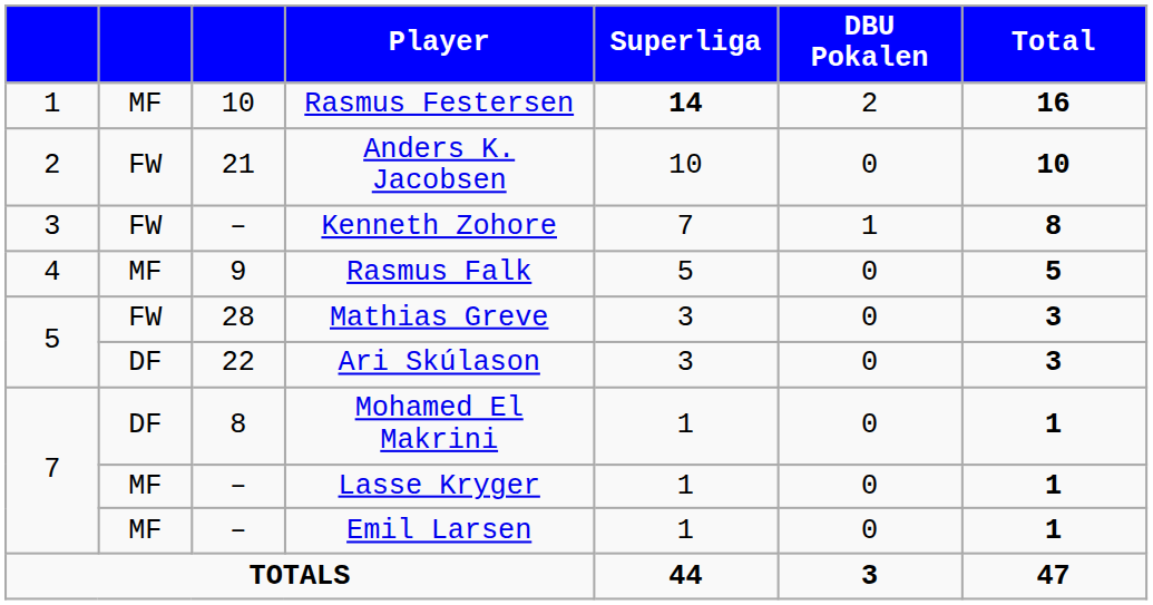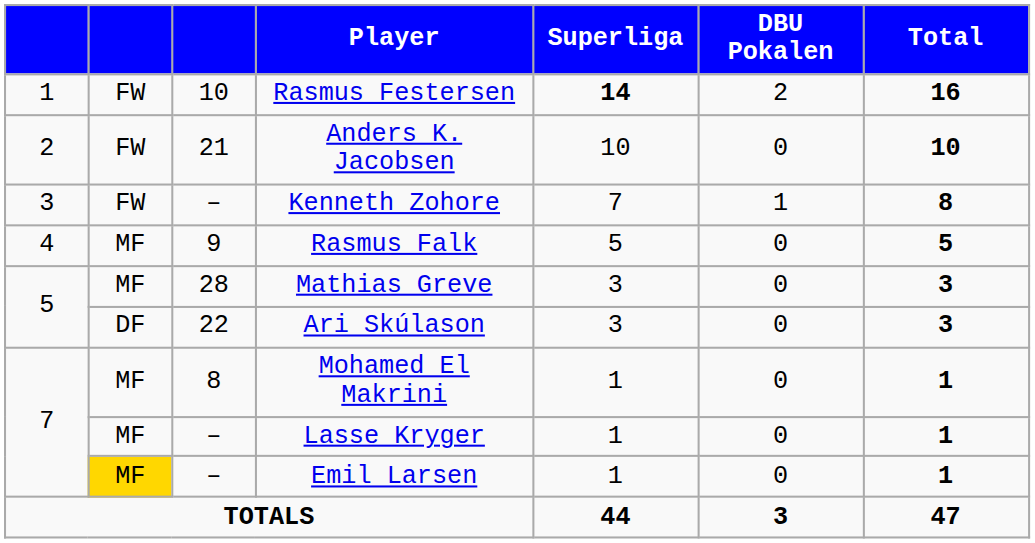 <table class="wikitable" style="font-size: 95%; text-align: center;">
 <tr>
 <th style="background:#0000ff; color:white;" width=35></th>
 <th style="background:#0000ff; color:white;" width=35></th>
 <th style="background:#0000ff; color:white;" width=35></th>
 <th style="background:#0000ff; color:white;" width=130>Player</th>
 <th style="background:#0000ff; color:white;" width=75>Superliga</th>
 <th style="background:#0000ff; color:white;" width=75>DBU Pokalen</th>
 <th style="background:#0000ff; color:white;" width=75><strong>Total</strong></th>
 </tr>
 <tr>
 <td>1</td>
-<td>MF</td>
+<td>FW</td>
 <td>10</td>
 <td><a href='#'>Rasmus Festersen</a></td>
 <td><strong>14</strong></td>
 <td>2</td>
 <td><strong>16</strong></td>
 </tr>
 <tr>
 <td>2</td>
 <td>FW</td>
 <td>21</td>
 <td><a href='#'>Anders K. Jacobsen</a></td>
 <td>10</td>
 <td>0</td>
 <td><strong>10</strong></td>
 </tr>
 <tr>
 <td>3</td>
 <td>FW</td>
 <td>–</td>
 <td><a href='#'>Kenneth Zohore</a></td>
 <td>7</td>
 <td>1</td>
 <td><strong>8</strong></td>
 </tr>
 <tr>
 <td>4</td>
 <td>MF</td>
 <td>9</td>
 <td><a href='#'>Rasmus Falk</a></td>
 <td>5</td>
 <td>0</td>
 <td><strong>5</strong></td>
 </tr>
 <tr>
 <td rowspan=2>5</td>
-<td>FW</td>
+<td>MF</td>
 <td>28</td>
 <td><a href='#'>Mathias Greve</a></td>
 <td>3</td>
 <td>0</td>
 <td><strong>3</strong></td>
 </tr>
 <tr>
 <td>DF</td>
 <td>22</td>
 <td><a href='#'>Ari Skúlason</a></td>
 <td>3</td>
 <td>0</td>
 <td><strong>3</strong></td>
 </tr>
 <tr>
 <td rowspan=3>7</td>
-<td>DF</td>
+<td>MF</td>
 <td>8</td>
 <td><a href='#'>Mohamed El Makrini</a></td>
 <td>1</td>
 <td>0</td>
 <td><strong>1</strong></td>
 </tr>
 <tr>
 <td>MF</td>
 <td>–</td>
 <td><a href='#'>Lasse Kryger</a></td>
 <td>1</td>
 <td>0</td>
 <td><strong>1</strong></td>
 </tr>
 <tr>
-<td>MF</td>
+<td style="background: gold;">MF</td>
 <td>–</td>
 <td><a href='#'>Emil Larsen</a></td>
 <td>1</td>
 <td>0</td>
 <td><strong>1</strong></td>
 </tr>
 <tr>
 <td colspan="4"><strong>TOTALS</strong></td>
 <td><strong>44</strong></td>
 <td><strong>3</strong></td>
 <td><strong>47</strong></td>
 </tr>
 </table>
